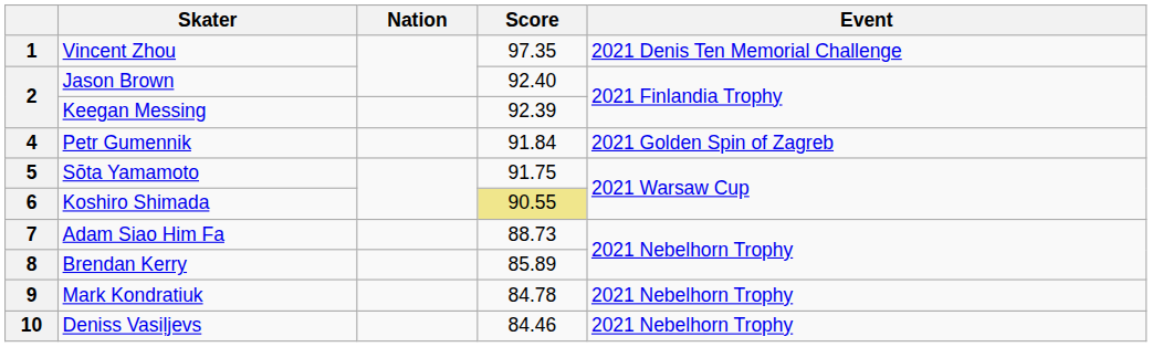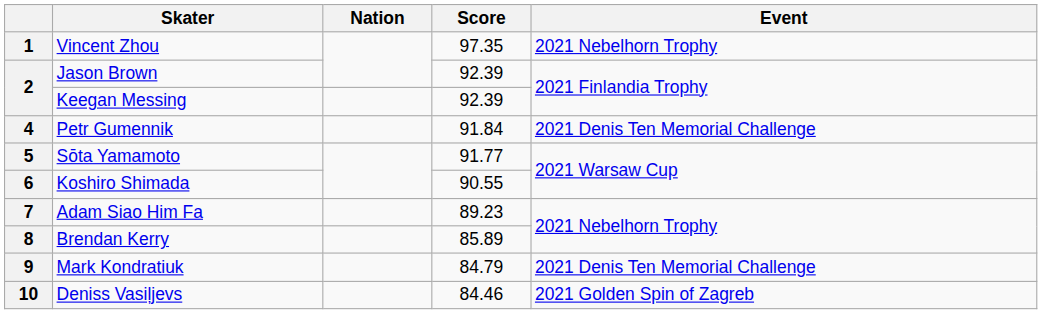 <table class="wikitable sortable" style="text-align:left; width:75%">
 <tr>
 <th scope="col"></th>
 <th scope="col">Skater</th>
 <th scope="col">Nation</th>
 <th scope="col">Score</th>
 <th scope="col">Event</th>
 </tr>
 <tr>
 <th scope="row">1</th>
 <td><a href='#'>Vincent Zhou</a></td>
 <td rowspan="2"></td>
 <td style="text-align:center;">97.35</td>
-<td><a href='#'>2021 Denis Ten Memorial Challenge</a></td>
+<td><a href='#'>2021 Nebelhorn Trophy</a></td>
 </tr>
 <tr>
 <th rowspan=2 scope="row">2</th>
 <td><a href='#'>Jason Brown</a></td>
-<td style="text-align:center;">92.40</td>
+<td style="text-align:center;">92.39</td>
 <td rowspan="2"><a href='#'>2021 Finlandia Trophy</a></td>
 </tr>
 <tr>
 <td><a href='#'>Keegan Messing</a></td>
 <td></td>
 <td style="text-align:center;">92.39</td>
 </tr>
 <tr>
 <th scope="row">4</th>
 <td><a href='#'>Petr Gumennik</a></td>
 <td></td>
 <td style="text-align:center;">91.84</td>
-<td><a href='#'>2021 Golden Spin of Zagreb</a></td>
+<td><a href='#'>2021 Denis Ten Memorial Challenge</a></td>
 </tr>
 <tr>
 <th scope="row">5</th>
 <td><a href='#'>Sōta Yamamoto</a></td>
 <td rowspan="2"></td>
-<td style="text-align:center;">91.75</td>
+<td style="text-align:center;">91.77</td>
 <td rowspan="2"><a href='#'>2021 Warsaw Cup</a></td>
 </tr>
 <tr>
 <th scope="row">6</th>
 <td><a href='#'>Koshiro Shimada</a></td>
-<td style="background: khaki; text-align:center;">90.55</td>
+<td style="text-align:center;">90.55</td>
 </tr>
 <tr>
 <th scope="row">7</th>
 <td><a href='#'>Adam Siao Him Fa</a></td>
 <td></td>
-<td style="text-align:center;">88.73</td>
+<td style="text-align:center;">89.23</td>
 <td rowspan="2"><a href='#'>2021 Nebelhorn Trophy</a></td>
 </tr>
 <tr>
 <th scope="row">8</th>
 <td><a href='#'>Brendan Kerry</a></td>
 <td></td>
 <td style="text-align:center;">85.89</td>
 </tr>
 <tr>
 <th scope="row">9</th>
 <td><a href='#'>Mark Kondratiuk</a></td>
 <td></td>
-<td style="text-align:center;">84.78</td>
-<td><a href='#'>2021 Nebelhorn Trophy</a></td>
+<td style="text-align:center;">84.79</td>
+<td><a href='#'>2021 Denis Ten Memorial Challenge</a></td>
 </tr>
 <tr>
 <th scope="row">10</th>
 <td><a href='#'>Deniss Vasiļjevs</a></td>
 <td></td>
 <td style="text-align:center;">84.46</td>
-<td><a href='#'>2021 Nebelhorn Trophy</a></td>
+<td><a href='#'>2021 Golden Spin of Zagreb</a></td>
 </tr>
 </table>
